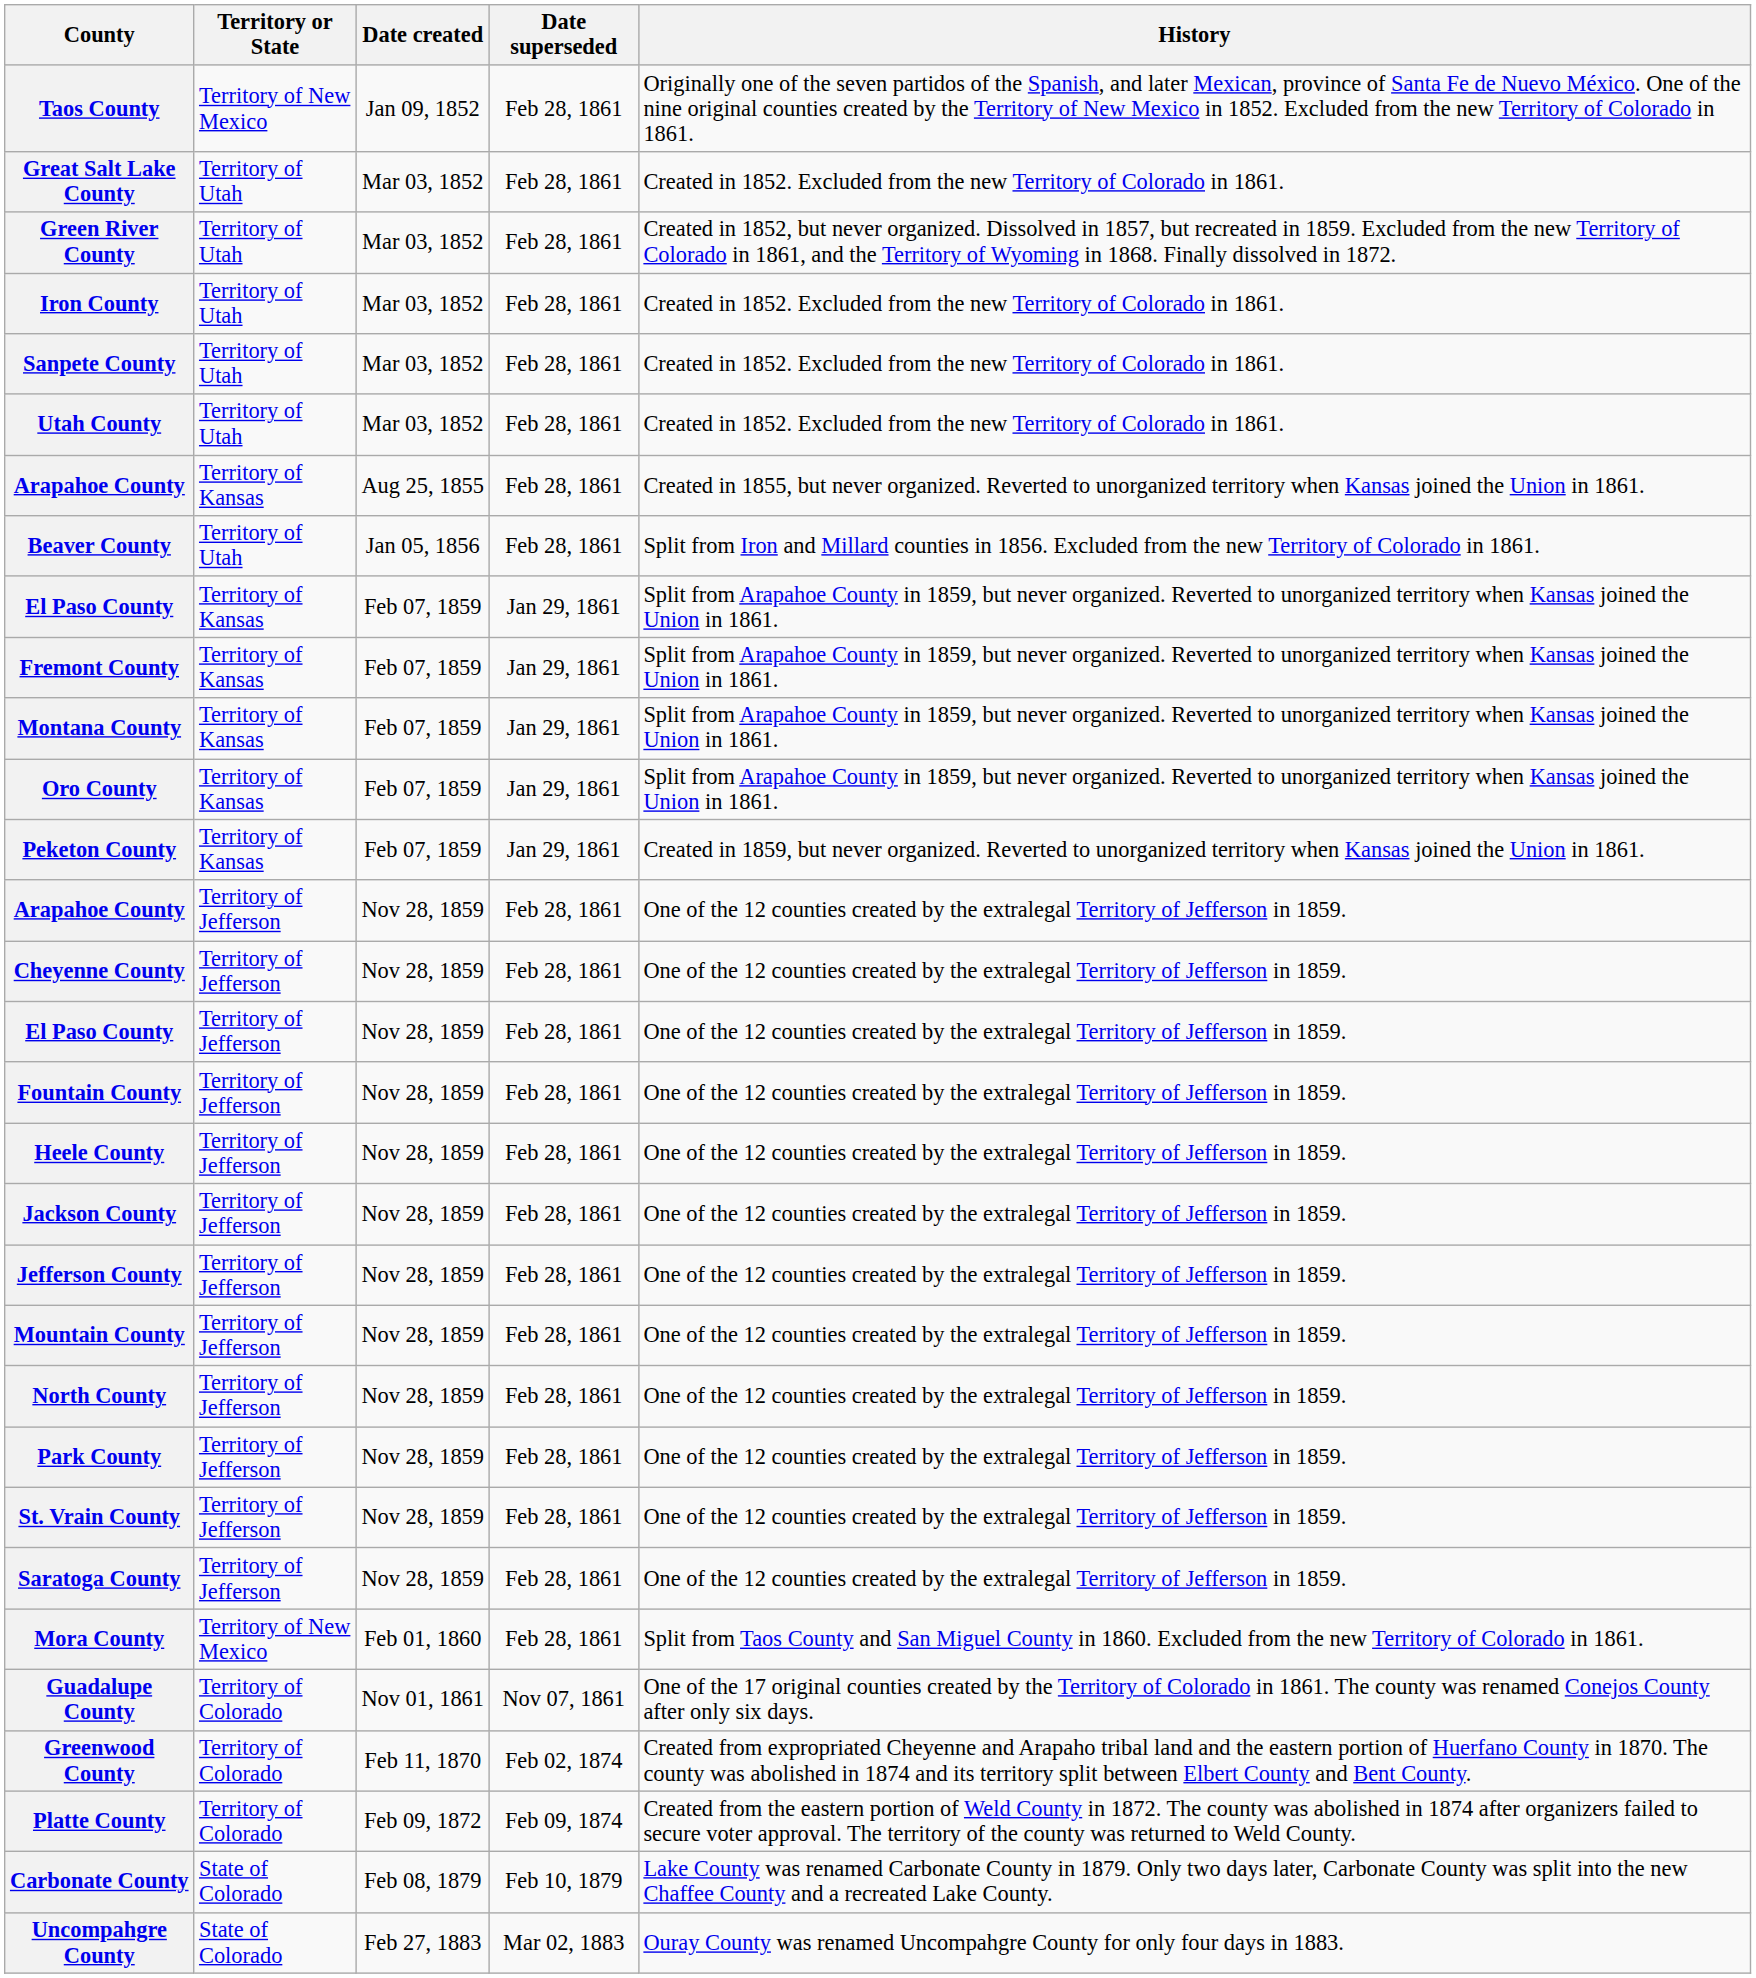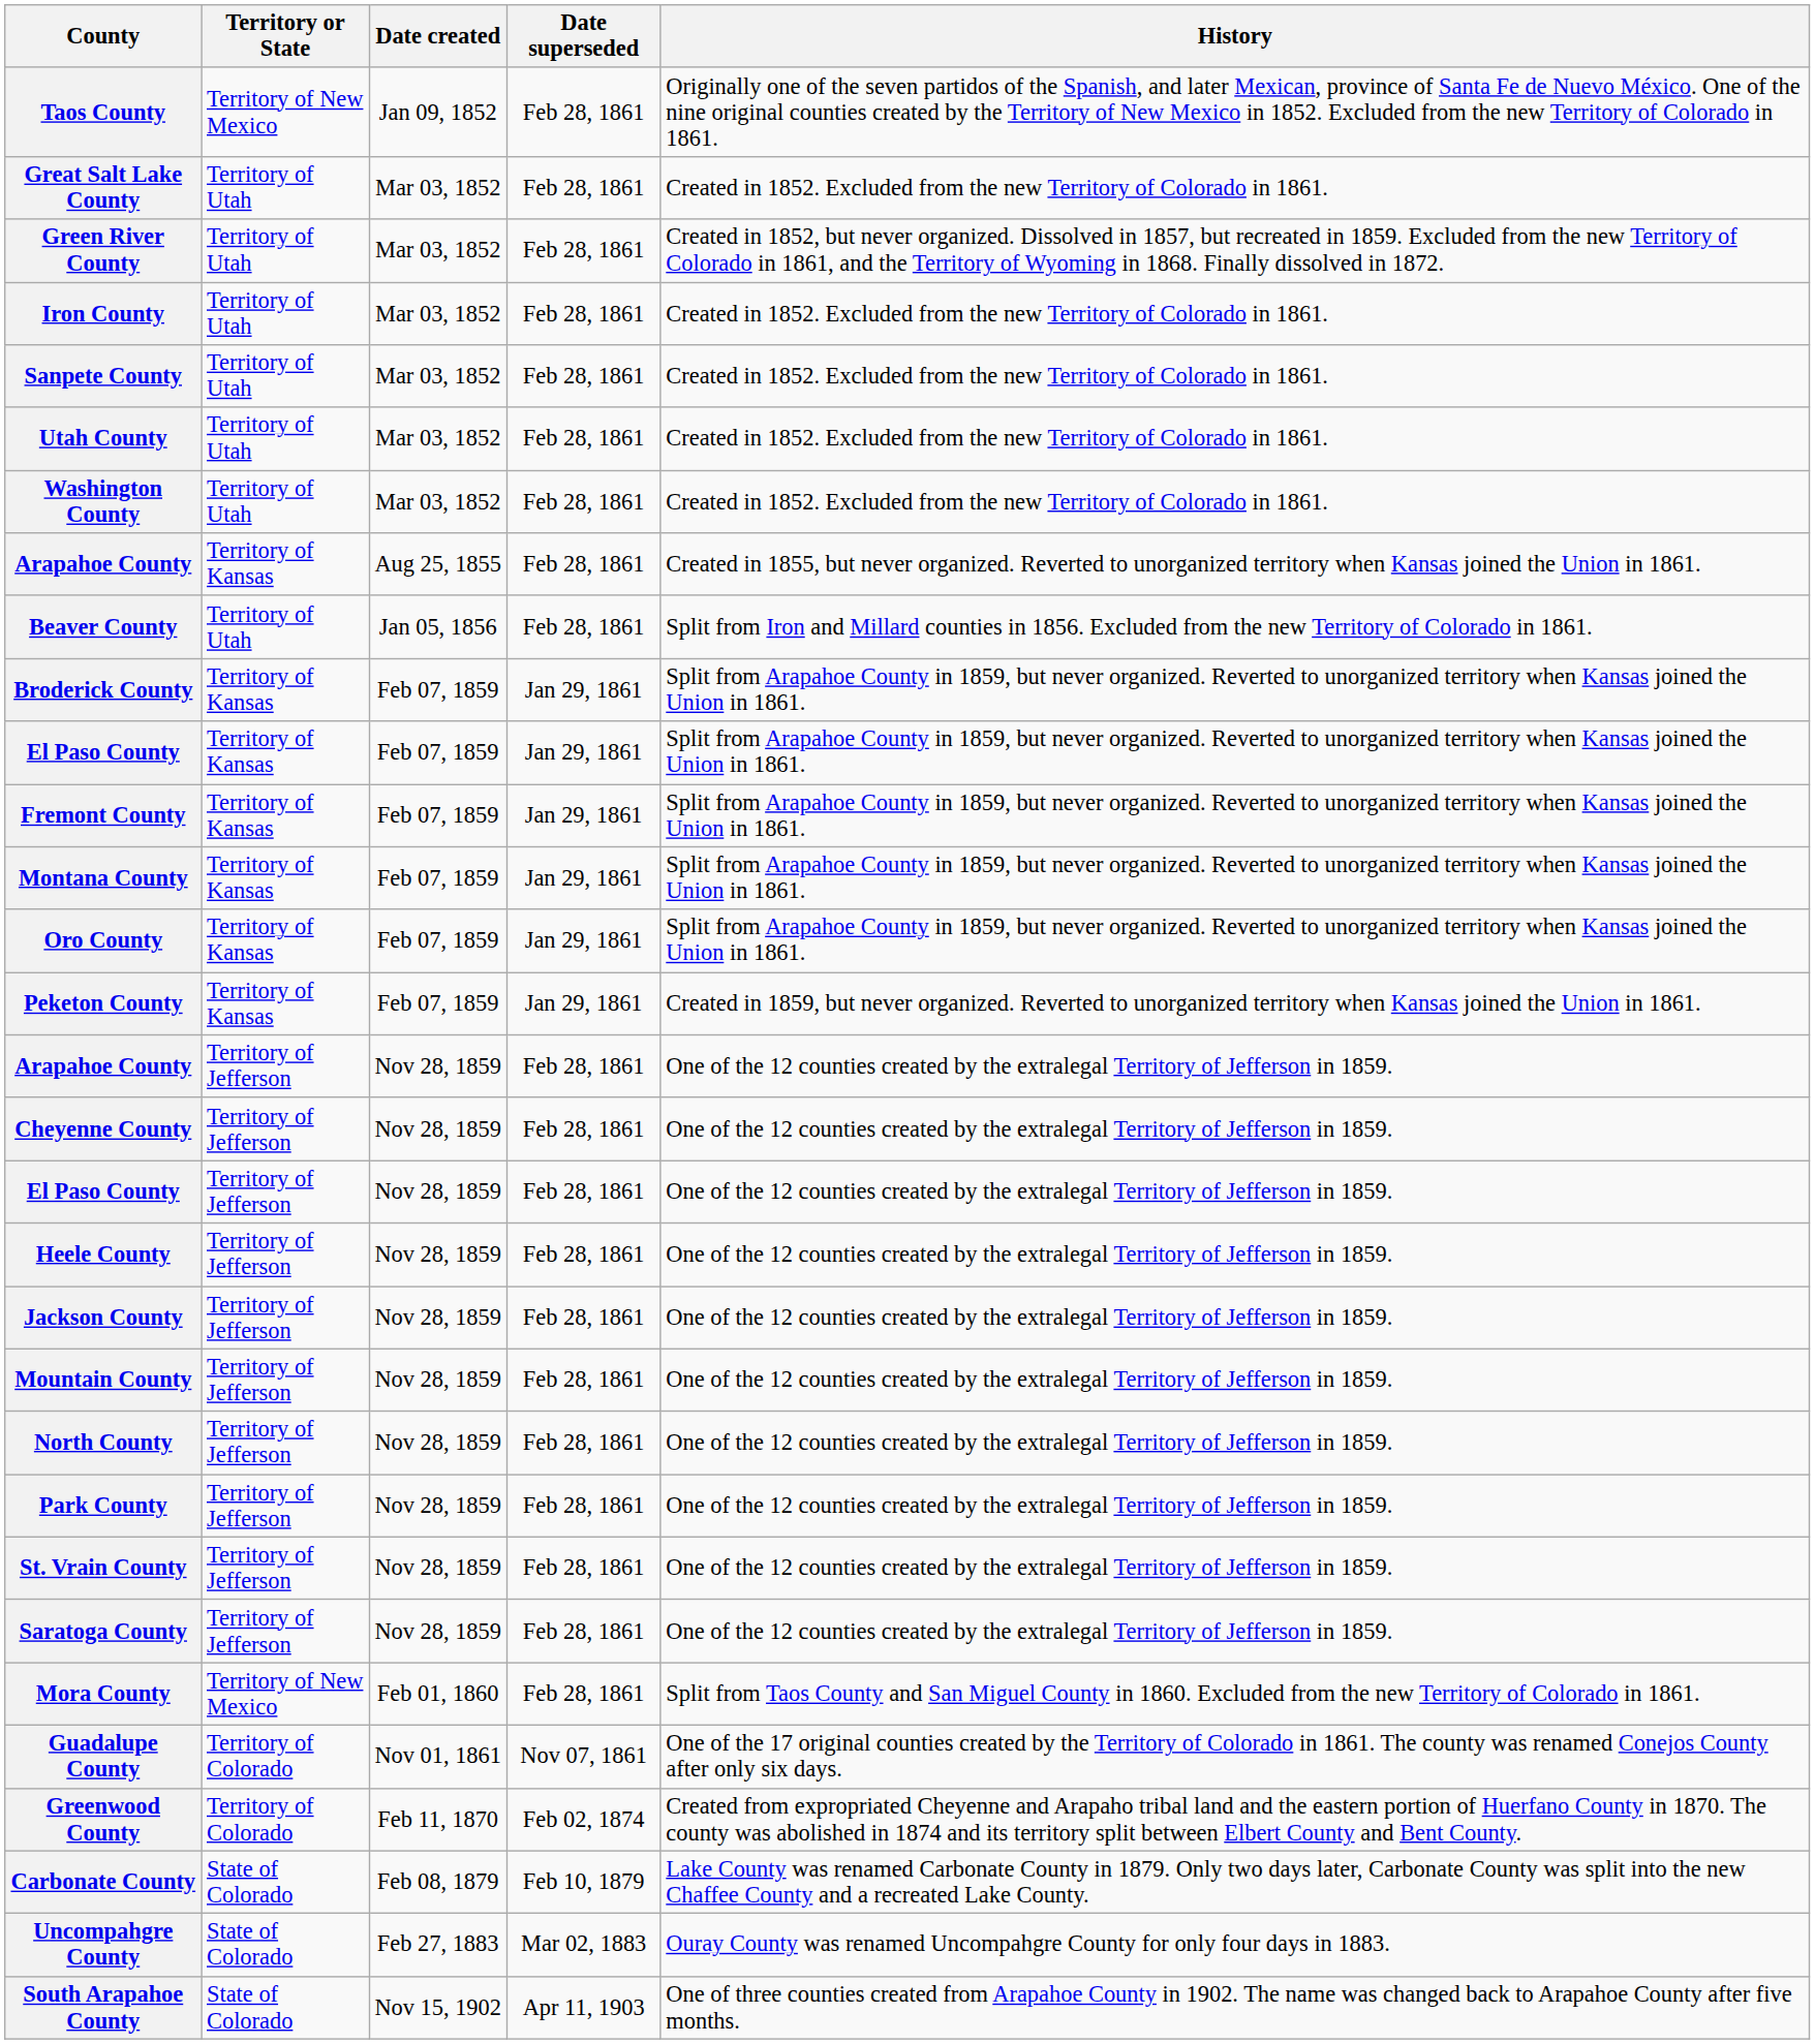 <table class="wikitable sortable plainrowheaders">
 <tr>
 <th scope=col>County</th>
 <th scope=col>Territory or State</th>
 <th scope=col>Date created</th>
 <th scope=col>Date superseded</th>
 <th scope=col>History</th>
 </tr>
 <tr>
 <th scope=row><a href='#'>Taos County</a></th>
 <td><a href='#'>Territory of New Mexico</a></td>
 <td align=center>Jan 09, 1852</td>
 <td align=center>Feb 28, 1861</td>
 <td>Originally one of the seven partidos of the <a href='#'>Spanish</a>, and later <a href='#'>Mexican</a>, province of <a href='#'>Santa Fe de Nuevo México</a>.  One of the nine original counties created by the <a href='#'>Territory of New Mexico</a> in 1852.  Excluded from the new <a href='#'>Territory of Colorado</a> in 1861.</td>
 </tr>
 <tr>
 <th scope=row><a href='#'>Great Salt Lake County</a></th>
 <td><a href='#'>Territory of Utah</a></td>
 <td align=center>Mar 03, 1852</td>
 <td align=center>Feb 28, 1861</td>
 <td>Created in 1852. Excluded from the new <a href='#'>Territory of Colorado</a> in 1861.</td>
 </tr>
 <tr>
 <th scope=row><a href='#'>Green River County</a></th>
 <td><a href='#'>Territory of Utah</a></td>
 <td align=center>Mar 03, 1852</td>
 <td align=center>Feb 28, 1861</td>
 <td>Created in 1852, but never organized.  Dissolved in 1857, but recreated in 1859.  Excluded from the new <a href='#'>Territory of Colorado</a> in 1861, and the <a href='#'>Territory of Wyoming</a> in 1868.  Finally dissolved in 1872.</td>
 </tr>
 <tr>
 <th scope=row><a href='#'>Iron County</a></th>
 <td><a href='#'>Territory of Utah</a></td>
 <td align=center>Mar 03, 1852</td>
 <td align=center>Feb 28, 1861</td>
 <td>Created in 1852. Excluded from the new <a href='#'>Territory of Colorado</a> in 1861.</td>
 </tr>
 <tr>
 <th scope=row><a href='#'>Sanpete County</a></th>
 <td><a href='#'>Territory of Utah</a></td>
 <td align=center>Mar 03, 1852</td>
 <td align=center>Feb 28, 1861</td>
 <td>Created in 1852. Excluded from the new <a href='#'>Territory of Colorado</a> in 1861.</td>
 </tr>
 <tr>
 <th scope=row><a href='#'>Utah County</a></th>
 <td><a href='#'>Territory of Utah</a></td>
 <td align=center>Mar 03, 1852</td>
 <td align=center>Feb 28, 1861</td>
 <td>Created in 1852. Excluded from the new <a href='#'>Territory of Colorado</a> in 1861.</td>
 </tr>
 <tr>
+<th scope=row><a href='#'>Washington County</a></th>
+<td><a href='#'>Territory of Utah</a></td>
+<td align=center>Mar 03, 1852</td>
+<td align=center>Feb 28, 1861</td>
+<td>Created in 1852. Excluded from the new <a href='#'>Territory of Colorado</a> in 1861.</td>
+</tr>
+<tr>
 <th scope=row><a href='#'>Arapahoe County</a></th>
 <td><a href='#'>Territory of Kansas</a></td>
 <td align=center>Aug 25, 1855</td>
 <td align=center>Feb 28, 1861</td>
 <td>Created in 1855, but never organized.  Reverted to unorganized territory when <a href='#'>Kansas</a> joined the <a href='#'>Union</a> in 1861.</td>
 </tr>
 <tr>
 <th scope=row><a href='#'>Beaver County</a></th>
 <td><a href='#'>Territory of Utah</a></td>
 <td align=center>Jan 05, 1856</td>
 <td align=center>Feb 28, 1861</td>
 <td>Split from <a href='#'>Iron</a> and <a href='#'>Millard</a> counties in 1856.  Excluded from the new <a href='#'>Territory of Colorado</a> in 1861.</td>
+</tr>
+<tr>
+<th scope=row><a href='#'>Broderick County</a></th>
+<td><a href='#'>Territory of Kansas</a></td>
+<td align=center>Feb 07, 1859</td>
+<td align=center>Jan 29, 1861</td>
+<td>Split from <a href='#'>Arapahoe County</a> in 1859, but never organized.  Reverted to unorganized territory when <a href='#'>Kansas</a> joined the <a href='#'>Union</a> in 1861.</td>
 </tr>
 <tr>
 <th scope=row><a href='#'>El Paso County</a></th>
 <td><a href='#'>Territory of Kansas</a></td>
 <td align=center>Feb 07, 1859</td>
 <td align=center>Jan 29, 1861</td>
 <td>Split from <a href='#'>Arapahoe County</a> in 1859, but never organized.  Reverted to unorganized territory when <a href='#'>Kansas</a> joined the <a href='#'>Union</a> in 1861.</td>
 </tr>
 <tr>
 <th scope=row><a href='#'>Fremont County</a></th>
 <td><a href='#'>Territory of Kansas</a></td>
 <td align=center>Feb 07, 1859</td>
 <td align=center>Jan 29, 1861</td>
 <td>Split from <a href='#'>Arapahoe County</a> in 1859, but never organized.  Reverted to unorganized territory when <a href='#'>Kansas</a> joined the <a href='#'>Union</a> in 1861.</td>
 </tr>
 <tr>
 <th scope=row><a href='#'>Montana County</a></th>
 <td><a href='#'>Territory of Kansas</a></td>
 <td align=center>Feb 07, 1859</td>
 <td align=center>Jan 29, 1861</td>
 <td>Split from <a href='#'>Arapahoe County</a> in 1859, but never organized.  Reverted to unorganized territory when <a href='#'>Kansas</a> joined the <a href='#'>Union</a> in 1861.</td>
 </tr>
 <tr>
 <th scope=row><a href='#'>Oro County</a></th>
 <td><a href='#'>Territory of Kansas</a></td>
 <td align=center>Feb 07, 1859</td>
 <td align=center>Jan 29, 1861</td>
 <td>Split from <a href='#'>Arapahoe County</a> in 1859, but never organized.  Reverted to unorganized territory when <a href='#'>Kansas</a> joined the <a href='#'>Union</a> in 1861.</td>
 </tr>
 <tr>
 <th scope=row><a href='#'>Peketon County</a></th>
 <td><a href='#'>Territory of Kansas</a></td>
 <td align=center>Feb 07, 1859</td>
 <td align=center>Jan 29, 1861</td>
 <td>Created in 1859, but never organized.  Reverted to unorganized territory when <a href='#'>Kansas</a> joined the <a href='#'>Union</a> in 1861.</td>
 </tr>
 <tr>
 <th scope=row><a href='#'>Arapahoe County</a></th>
 <td><a href='#'>Territory of Jefferson</a></td>
 <td align=center>Nov 28, 1859</td>
 <td align=center>Feb 28, 1861</td>
 <td>One of the 12 counties created by the extralegal <a href='#'>Territory of Jefferson</a> in 1859.</td>
 </tr>
 <tr>
 <th scope=row><a href='#'>Cheyenne County</a></th>
 <td><a href='#'>Territory of Jefferson</a></td>
 <td align=center>Nov 28, 1859</td>
 <td align=center>Feb 28, 1861</td>
 <td>One of the 12 counties created by the extralegal <a href='#'>Territory of Jefferson</a> in 1859.</td>
 </tr>
 <tr>
 <th scope=row><a href='#'>El Paso County</a></th>
 <td><a href='#'>Territory of Jefferson</a></td>
 <td align=center>Nov 28, 1859</td>
 <td align=center>Feb 28, 1861</td>
 <td>One of the 12 counties created by the extralegal <a href='#'>Territory of Jefferson</a> in 1859.</td>
 </tr>
 <tr>
-<th scope=row><a href='#'>Fountain County</a></th>
-<td><a href='#'>Territory of Jefferson</a></td>
-<td align=center>Nov 28, 1859</td>
-<td align=center>Feb 28, 1861</td>
-<td>One of the 12 counties created by the extralegal <a href='#'>Territory of Jefferson</a> in 1859.</td>
-</tr>
-<tr>
 <th scope=row><a href='#'>Heele County</a></th>
 <td><a href='#'>Territory of Jefferson</a></td>
 <td align=center>Nov 28, 1859</td>
 <td align=center>Feb 28, 1861</td>
 <td>One of the 12 counties created by the extralegal <a href='#'>Territory of Jefferson</a> in 1859.</td>
 </tr>
 <tr>
 <th scope=row><a href='#'>Jackson County</a></th>
-<td><a href='#'>Territory of Jefferson</a></td>
-<td align=center>Nov 28, 1859</td>
-<td align=center>Feb 28, 1861</td>
-<td>One of the 12 counties created by the extralegal <a href='#'>Territory of Jefferson</a> in 1859.</td>
-</tr>
-<tr>
-<th scope=row><a href='#'>Jefferson County</a></th>
 <td><a href='#'>Territory of Jefferson</a></td>
 <td align=center>Nov 28, 1859</td>
 <td align=center>Feb 28, 1861</td>
 <td>One of the 12 counties created by the extralegal <a href='#'>Territory of Jefferson</a> in 1859.</td>
 </tr>
 <tr>
 <th scope=row><a href='#'>Mountain County</a></th>
 <td><a href='#'>Territory of Jefferson</a></td>
 <td align=center>Nov 28, 1859</td>
 <td align=center>Feb 28, 1861</td>
 <td>One of the 12 counties created by the extralegal <a href='#'>Territory of Jefferson</a> in 1859.</td>
 </tr>
 <tr>
 <th scope=row><a href='#'>North County</a></th>
 <td><a href='#'>Territory of Jefferson</a></td>
 <td align=center>Nov 28, 1859</td>
 <td align=center>Feb 28, 1861</td>
 <td>One of the 12 counties created by the extralegal <a href='#'>Territory of Jefferson</a> in 1859.</td>
 </tr>
 <tr>
 <th scope=row><a href='#'>Park County</a></th>
 <td><a href='#'>Territory of Jefferson</a></td>
 <td align=center>Nov 28, 1859</td>
 <td align=center>Feb 28, 1861</td>
 <td>One of the 12 counties created by the extralegal <a href='#'>Territory of Jefferson</a> in 1859.</td>
 </tr>
 <tr>
 <th scope=row><a href='#'>St. Vrain County</a></th>
 <td><a href='#'>Territory of Jefferson</a></td>
 <td align=center>Nov 28, 1859</td>
 <td align=center>Feb 28, 1861</td>
 <td>One of the 12 counties created by the extralegal <a href='#'>Territory of Jefferson</a> in 1859.</td>
 </tr>
 <tr>
 <th scope=row><a href='#'>Saratoga County</a></th>
 <td><a href='#'>Territory of Jefferson</a></td>
 <td align=center>Nov 28, 1859</td>
 <td align=center>Feb 28, 1861</td>
 <td>One of the 12 counties created by the extralegal <a href='#'>Territory of Jefferson</a> in 1859.</td>
 </tr>
 <tr>
 <th scope=row><a href='#'>Mora County</a></th>
 <td><a href='#'>Territory of New Mexico</a></td>
 <td align=center>Feb 01, 1860</td>
 <td align=center>Feb 28, 1861</td>
 <td>Split from <a href='#'>Taos County</a> and <a href='#'>San Miguel County</a> in 1860.  Excluded from the new <a href='#'>Territory of Colorado</a> in 1861.</td>
 </tr>
 <tr>
 <th scope=row><a href='#'>Guadalupe County</a></th>
 <td><a href='#'>Territory of Colorado</a></td>
 <td align=center>Nov 01, 1861</td>
 <td align=center>Nov 07, 1861</td>
 <td>One of the 17 original counties created by the <a href='#'>Territory of Colorado</a> in 1861.  The county was renamed <a href='#'>Conejos County</a> after only six days.</td>
 </tr>
 <tr>
 <th scope=row><a href='#'>Greenwood County</a></th>
 <td><a href='#'>Territory of Colorado</a></td>
 <td align=center>Feb 11, 1870</td>
 <td align=center>Feb 02, 1874</td>
 <td>Created from expropriated Cheyenne and Arapaho tribal land and the eastern portion of <a href='#'>Huerfano County</a> in 1870.  The county was abolished in 1874 and its territory split between <a href='#'>Elbert County</a> and <a href='#'>Bent County</a>.</td>
 </tr>
 <tr>
-<th scope=row><a href='#'>Platte County</a></th>
-<td><a href='#'>Territory of Colorado</a></td>
-<td align=center>Feb 09, 1872</td>
-<td align=center>Feb 09, 1874</td>
-<td>Created from the eastern portion of <a href='#'>Weld County</a> in 1872.  The county was abolished in 1874 after organizers failed to secure voter approval.  The territory of the county was returned to Weld County.</td>
-</tr>
-<tr>
 <th scope=row><a href='#'>Carbonate County</a></th>
 <td><a href='#'>State of Colorado</a></td>
 <td align=center>Feb 08, 1879</td>
 <td align=center>Feb 10, 1879</td>
 <td><a href='#'>Lake County</a> was renamed Carbonate County in 1879.  Only two days later, Carbonate County was split into the new <a href='#'>Chaffee County</a> and a recreated Lake County.</td>
 </tr>
 <tr>
 <th scope=row><a href='#'>Uncompahgre County</a></th>
 <td><a href='#'>State of Colorado</a></td>
 <td align=center>Feb 27, 1883</td>
 <td align=center>Mar 02, 1883</td>
 <td><a href='#'>Ouray County</a> was renamed Uncompahgre County for only four days in 1883.</td>
 </tr>
+<tr>
+<th scope=row><a href='#'>South Arapahoe County</a></th>
+<td><a href='#'>State of Colorado</a></td>
+<td align=center>Nov 15, 1902</td>
+<td align=center>Apr 11, 1903</td>
+<td>One of three counties created from <a href='#'>Arapahoe County</a> in 1902.  The name was changed back to Arapahoe County after five months.</td>
+</tr>
 </table>
